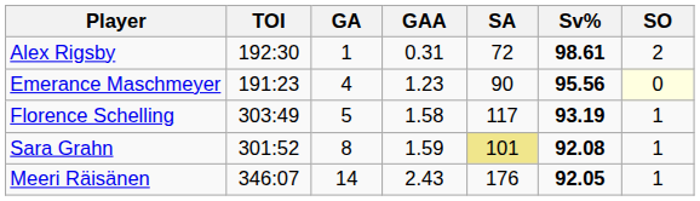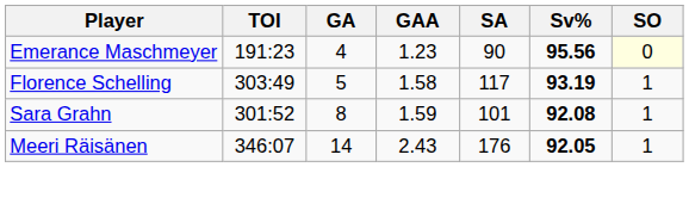 <table class="wikitable sortable" style="text-align:center;">
 <tr>
 <th style="width:170px;">Player</th>
 <th style="width:60px;">TOI</th>
 <th style="width:50px;">GA</th>
 <th style="width:60px;">GAA</th>
 <th style="width:50px;">SA</th>
 <th style="width:60px;">Sv%</th>
 <th style="width:50px;">SO</th>
-</tr>
-<tr>
-<td style="text-align:left;"> <a href='#'>Alex Rigsby</a></td>
-<td>192:30</td>
-<td>1</td>
-<td>0.31</td>
-<td>72</td>
-<td><strong>98.61</strong></td>
-<td>2</td>
 </tr>
 <tr>
 <td style="text-align:left;"> <a href='#'>Emerance Maschmeyer</a></td>
 <td>191:23</td>
 <td>4</td>
 <td>1.23</td>
 <td>90</td>
 <td><strong>95.56</strong></td>
 <td style="background: lightyellow;">0</td>
 </tr>
 <tr>
 <td style="text-align:left;"> <a href='#'>Florence Schelling</a></td>
 <td>303:49</td>
 <td>5</td>
 <td>1.58</td>
 <td>117</td>
 <td><strong>93.19</strong></td>
 <td>1</td>
 </tr>
 <tr>
 <td style="text-align:left;"> <a href='#'>Sara Grahn</a></td>
 <td>301:52</td>
 <td>8</td>
 <td>1.59</td>
-<td style="background: khaki;">101</td>
+<td>101</td>
 <td><strong>92.08</strong></td>
 <td>1</td>
 </tr>
 <tr>
 <td style="text-align:left;"> <a href='#'>Meeri Räisänen</a></td>
 <td>346:07</td>
 <td>14</td>
 <td>2.43</td>
 <td>176</td>
 <td><strong>92.05</strong></td>
 <td>1</td>
 </tr>
 </table>
